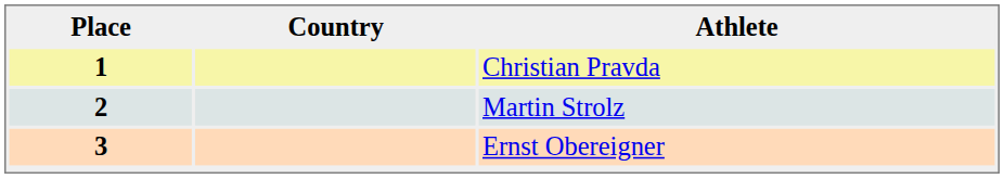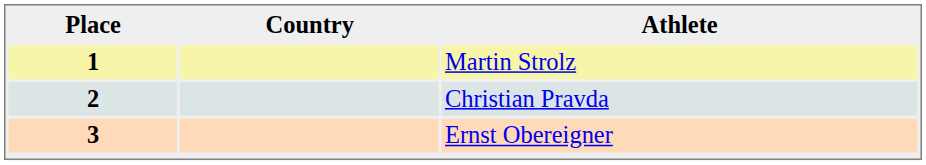 <table style="border-style:solid;border-width:1px;border-color:#808080;background-color:#EFEFEF" cellspacing="2" cellpadding="2" width="600">
 <tr bgcolor="#EFEFEF">
 <th>Place</th>
 <th>Country</th>
 <th>Athlete</th>
 </tr>
 <tr align="center" valign="top" bgcolor="#F7F6A8">
 <th>1</th>
 <td align=left></td>
-<td align="left"><a href='#'>Christian Pravda</a></td>
+<td align="left"><a href='#'>Martin Strolz</a></td>
 </tr>
 <tr align="center" valign="top" bgcolor="#DCE5E5">
 <th>2</th>
 <td align=left></td>
-<td align="left"><a href='#'>Martin Strolz</a></td>
+<td align="left"><a href='#'>Christian Pravda</a></td>
 </tr>
 <tr align="center" valign="top" bgcolor="#FFDAB9">
 <th>3</th>
 <td align=left></td>
 <td align="left"><a href='#'>Ernst Obereigner</a></td>
 </tr>
 <tr align="center" valign="top" bgcolor="#FFFFFF">
 </tr>
 </table>
